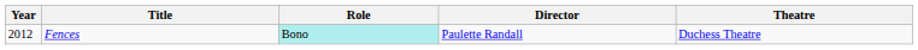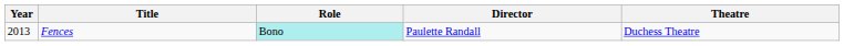 <table class="wikitable">
 <tr>
 <th scope="col" width="40">Year</th>
 <th scope="col" width="300">Title</th>
 <th scope="col" width="200">Role</th>
 <th scope="col" width="300">Director</th>
 <th scope="col" width="300">Theatre</th>
 </tr>
 <tr>
-<td>2012</td>
+<td>2013</td>
 <td><em><a href='#'>Fences</a></em></td>
 <td style="background: paleturquoise;">Bono</td>
 <td><a href='#'>Paulette Randall</a></td>
 <td><a href='#'>Duchess Theatre</a></td>
 </tr>
 </table>
